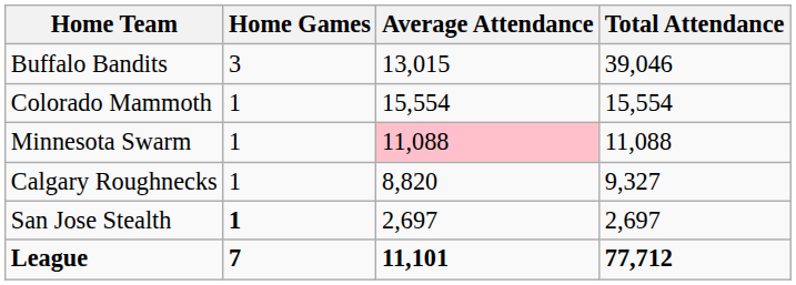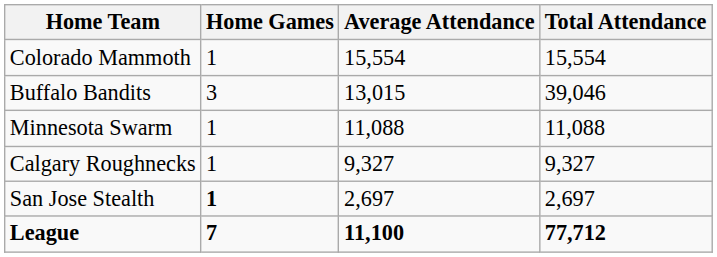 <table class="wikitable sortable">
 <tr>
 <th>Home Team</th>
 <th>Home Games</th>
 <th>Average Attendance</th>
 <th>Total Attendance</th>
 </tr>
 <tr>
+<td>Colorado Mammoth</td>
+<td>1</td>
+<td>15,554</td>
+<td>15,554</td>
+</tr>
+<tr>
 <td>Buffalo Bandits</td>
 <td>3</td>
 <td>13,015</td>
 <td>39,046</td>
 </tr>
 <tr>
-<td>Colorado Mammoth</td>
-<td>1</td>
-<td>15,554</td>
-<td>15,554</td>
-</tr>
-<tr>
 <td>Minnesota Swarm</td>
 <td>1</td>
-<td style="background: pink;">11,088</td>
+<td>11,088</td>
 <td>11,088</td>
 </tr>
 <tr>
 <td>Calgary Roughnecks</td>
 <td>1</td>
-<td>8,820</td>
+<td>9,327</td>
 <td>9,327</td>
 </tr>
 <tr>
 <td>San Jose Stealth</td>
 <td><strong>1</strong></td>
 <td>2,697</td>
 <td>2,697</td>
 </tr>
 <tr class="sortbottom">
 <td><strong>League</strong></td>
 <td><strong>7</strong></td>
-<td><strong>11,101</strong></td>
+<td><strong>11,100</strong></td>
 <td><strong>77,712</strong></td>
 </tr>
 </table>
